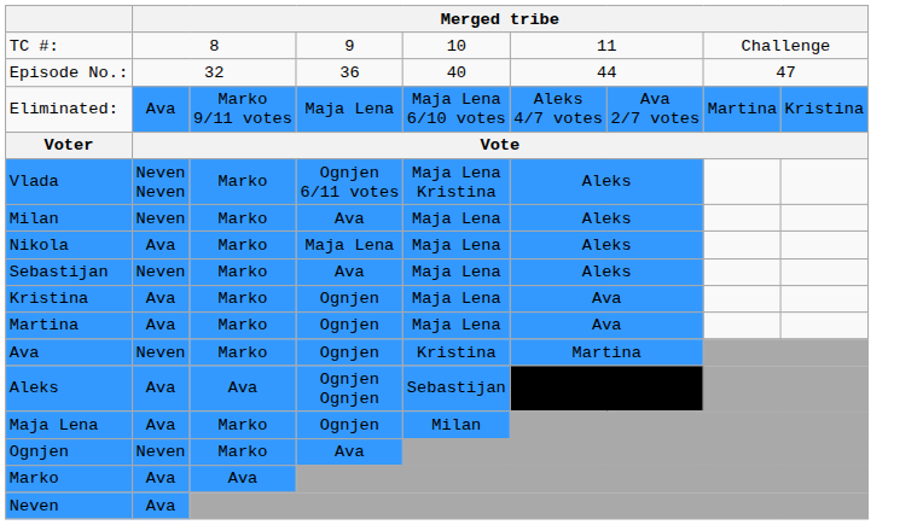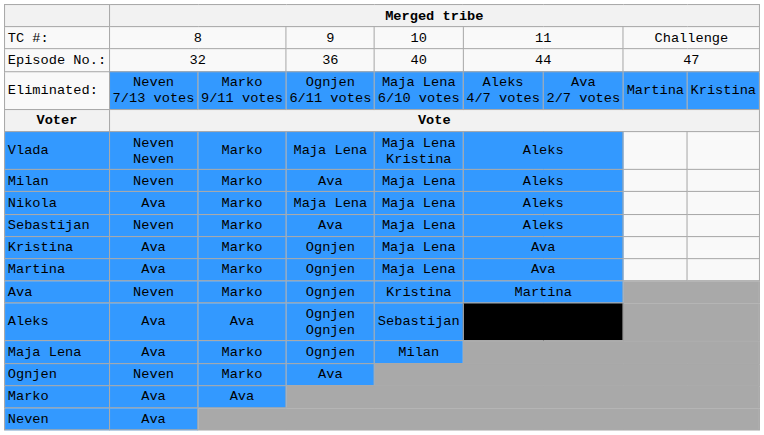 <table class="wikitable" style="text-align:center">
 <tr>
 <th></th>
 <th colspan=8>Merged tribe</th>
 </tr>
 <tr>
 <td align="left">TC #:</td>
 <td colspan=2>8</td>
 <td>9</td>
 <td>10</td>
 <td colspan=2>11</td>
 <td colspan=2>Challenge</td>
 </tr>
 <tr>
 <td align="left">Episode No.:</td>
 <td colspan=2>32</td>
 <td>36</td>
 <td>40</td>
 <td colspan=2>44</td>
 <td colspan=2>47</td>
 </tr>
 <tr>
 <td align="left">Eliminated:</td>
-<td bgcolor="#3399ff">Ava</td>
+<td bgcolor="#3399ff">Neven<br>7/13 votes</td>
 <td bgcolor="#3399ff">Marko<br>9/11 votes</td>
-<td bgcolor="#3399ff">Maja Lena</td>
+<td bgcolor="#3399ff">Ognjen<br>6/11 votes</td>
 <td bgcolor="#3399ff">Maja Lena<br>6/10 votes</td>
 <td bgcolor="#3399ff">Aleks<br>4/7 votes</td>
 <td bgcolor="#3399ff">Ava<br>2/7 votes</td>
 <td bgcolor="#3399ff">Martina<br></td>
 <td bgcolor="#3399ff">Kristina<br></td>
 </tr>
 <tr>
 <th>Voter</th>
 <th align="center" colspan=8>Vote</th>
 </tr>
 <tr>
 <td align="left" bgcolor="#3399ff">Vlada</td>
 <td bgcolor="#3399ff">Neven<br>Neven</td>
 <td bgcolor="#3399ff">Marko</td>
-<td bgcolor="#3399ff">Ognjen<br>6/11 votes</td>
+<td bgcolor="#3399ff">Maja Lena</td>
 <td bgcolor="#3399ff">Maja Lena<br>Kristina</td>
 <td bgcolor="#3399ff" colspan=2>Aleks</td>
 <td></td>
 <td></td>
 </tr>
 <tr>
 <td align="left" bgcolor="#3399ff">Milan</td>
 <td bgcolor="#3399ff">Neven</td>
 <td bgcolor="#3399ff">Marko</td>
 <td bgcolor="#3399ff">Ava</td>
 <td bgcolor="#3399ff">Maja Lena</td>
 <td bgcolor="#3399ff" colspan=2>Aleks</td>
 <td></td>
 <td></td>
 </tr>
 <tr>
 <td align="left" bgcolor="#3399ff">Nikola</td>
 <td bgcolor="#3399ff">Ava</td>
 <td bgcolor="#3399ff">Marko</td>
 <td bgcolor="#3399ff">Maja Lena</td>
 <td bgcolor="#3399ff">Maja Lena</td>
 <td bgcolor="#3399ff" colspan=2>Aleks</td>
 <td></td>
 <td></td>
 </tr>
 <tr>
 <td align="left" bgcolor="#3399ff">Sebastijan</td>
 <td bgcolor="#3399ff">Neven</td>
 <td bgcolor="#3399ff">Marko</td>
 <td bgcolor="#3399ff">Ava</td>
 <td bgcolor="#3399ff">Maja Lena</td>
 <td bgcolor="#3399ff" colspan=2>Aleks</td>
 <td></td>
 <td></td>
 </tr>
 <tr>
 <td align="left" bgcolor="#3399ff">Kristina</td>
 <td bgcolor="#3399ff">Ava</td>
 <td bgcolor="#3399ff">Marko</td>
 <td bgcolor="#3399ff">Ognjen</td>
 <td bgcolor="#3399ff">Maja Lena</td>
 <td bgcolor="#3399ff" colspan=2>Ava</td>
 <td></td>
 <td></td>
 </tr>
 <tr>
 <td align="left" bgcolor="#3399ff">Martina</td>
 <td bgcolor="#3399ff">Ava</td>
 <td bgcolor="#3399ff">Marko</td>
 <td bgcolor="#3399ff">Ognjen</td>
 <td bgcolor="#3399ff">Maja Lena</td>
 <td bgcolor="#3399ff" colspan=2>Ava</td>
 <td></td>
 <td></td>
 </tr>
 <tr>
 <td align="left" bgcolor="#3399ff">Ava</td>
 <td bgcolor="#3399ff">Neven</td>
 <td bgcolor="#3399ff">Marko</td>
 <td bgcolor="#3399ff">Ognjen</td>
 <td bgcolor="#3399ff">Kristina</td>
 <td bgcolor="#3399ff" colspan=2>Martina</td>
 <td colspan=2 bgcolor="darkgray"></td>
 </tr>
 <tr>
 <td align="left" bgcolor="#3399ff">Aleks</td>
 <td bgcolor="#3399ff">Ava</td>
 <td bgcolor="#3399ff">Ava</td>
 <td bgcolor="#3399ff">Ognjen<br>Ognjen</td>
 <td bgcolor="#3399ff">Sebastijan</td>
 <td align="center" fcolor="black" bgcolor="black" colspan=2></td>
 <td colspan=2 bgcolor="darkgray"></td>
 </tr>
 <tr>
 <td align="left" bgcolor="#3399ff">Maja Lena</td>
 <td bgcolor="#3399ff">Ava</td>
 <td bgcolor="#3399ff">Marko</td>
 <td bgcolor="#3399ff">Ognjen</td>
 <td bgcolor="#3399ff">Milan</td>
 <td colspan=4 bgcolor="darkgray"></td>
 </tr>
 <tr>
 <td align="left" bgcolor="#3399ff">Ognjen</td>
 <td bgcolor="#3399ff">Neven</td>
 <td bgcolor="#3399ff">Marko</td>
 <td bgcolor="#3399ff">Ava</td>
 <td colspan=5 bgcolor="darkgray"></td>
 </tr>
 <tr>
 <td align="left" bgcolor="#3399ff">Marko</td>
 <td bgcolor="#3399ff">Ava</td>
 <td bgcolor="#3399ff">Ava</td>
 <td colspan=6 bgcolor="darkgray"></td>
 </tr>
 <tr>
 <td align="left" bgcolor="#3399ff">Neven</td>
 <td bgcolor="#3399ff">Ava</td>
 <td colspan=7 bgcolor="darkgray"></td>
 </tr>
 </table>
